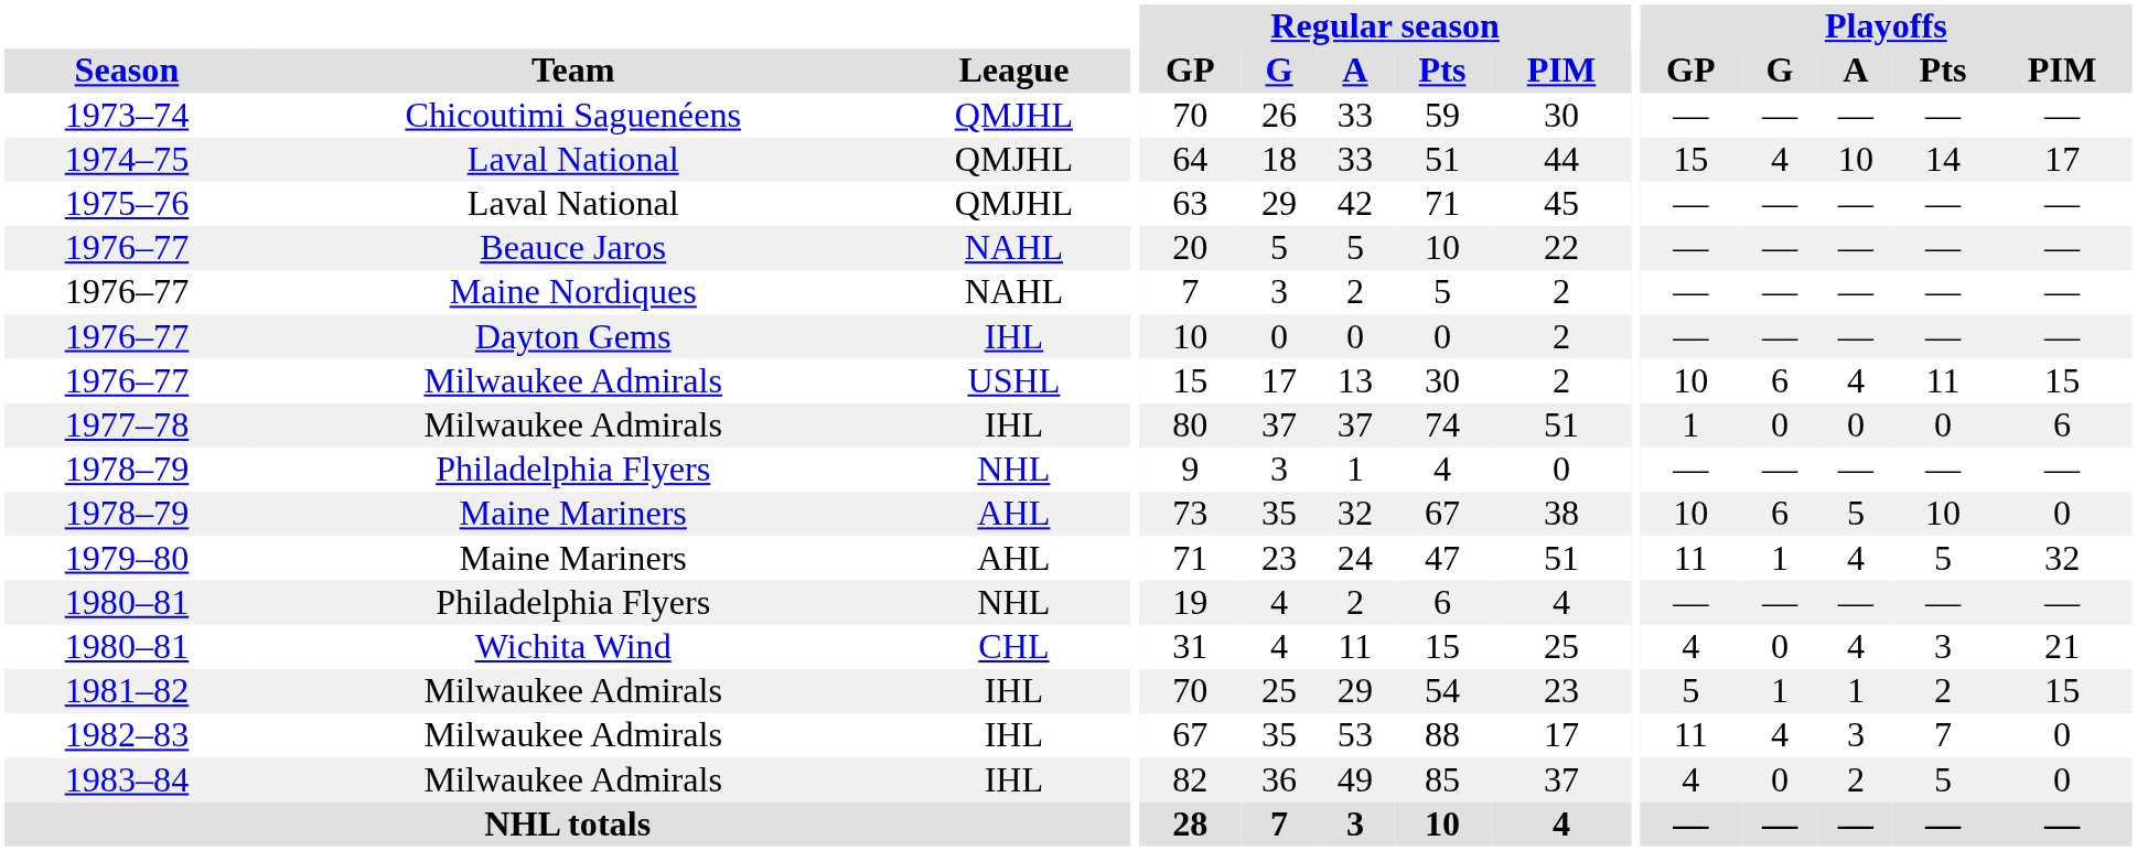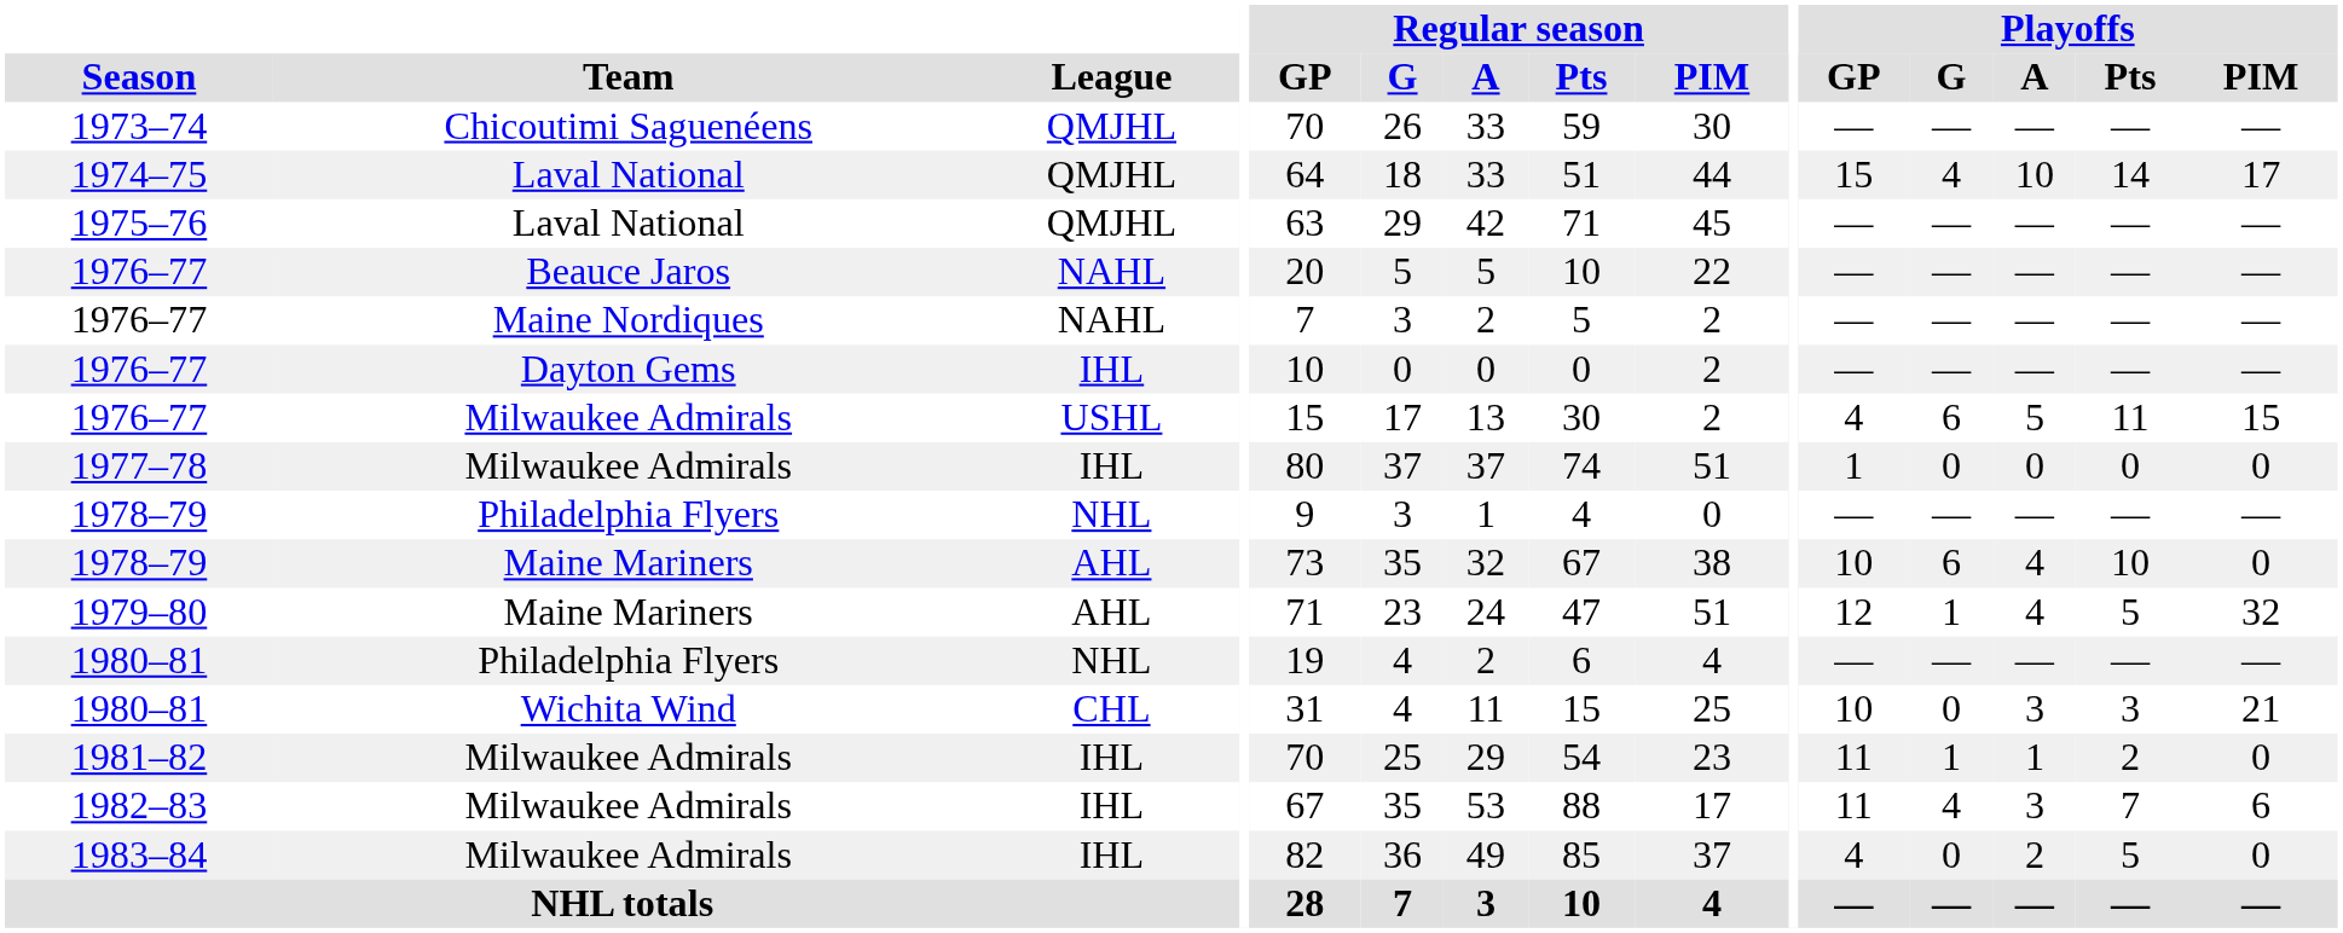 <table border="0" cellpadding="1" cellspacing="0" style="text-align:center; width:60em">
 <tr bgcolor="#e0e0e0">
 <th colspan="3" bgcolor="#ffffff"></th>
 <th rowspan="100" bgcolor="#ffffff"></th>
 <th colspan="5"><a href='#'>Regular season</a></th>
 <th rowspan="100" bgcolor="#ffffff"></th>
 <th colspan="5"><a href='#'>Playoffs</a></th>
 </tr>
 <tr bgcolor="#e0e0e0">
 <th><a href='#'>Season</a></th>
 <th>Team</th>
 <th>League</th>
 <th>GP</th>
 <th><a href='#'>G</a></th>
 <th><a href='#'>A</a></th>
 <th><a href='#'>Pts</a></th>
 <th><a href='#'>PIM</a></th>
 <th>GP</th>
 <th>G</th>
 <th>A</th>
 <th>Pts</th>
 <th>PIM</th>
 </tr>
 <tr>
 <td><a href='#'>1973–74</a></td>
 <td><a href='#'>Chicoutimi Saguenéens</a></td>
 <td><a href='#'>QMJHL</a></td>
 <td>70</td>
 <td>26</td>
 <td>33</td>
 <td>59</td>
 <td>30</td>
 <td>—</td>
 <td>—</td>
 <td>—</td>
 <td>—</td>
 <td>—</td>
 </tr>
 <tr bgcolor="#f0f0f0">
 <td><a href='#'>1974–75</a></td>
 <td><a href='#'>Laval National</a></td>
 <td>QMJHL</td>
 <td>64</td>
 <td>18</td>
 <td>33</td>
 <td>51</td>
 <td>44</td>
 <td>15</td>
 <td>4</td>
 <td>10</td>
 <td>14</td>
 <td>17</td>
 </tr>
 <tr>
 <td><a href='#'>1975–76</a></td>
 <td>Laval National</td>
 <td>QMJHL</td>
 <td>63</td>
 <td>29</td>
 <td>42</td>
 <td>71</td>
 <td>45</td>
 <td>—</td>
 <td>—</td>
 <td>—</td>
 <td>—</td>
 <td>—</td>
 </tr>
 <tr bgcolor="#f0f0f0">
 <td><a href='#'>1976–77</a></td>
 <td><a href='#'>Beauce Jaros</a></td>
 <td><a href='#'>NAHL</a></td>
 <td>20</td>
 <td>5</td>
 <td>5</td>
 <td>10</td>
 <td>22</td>
 <td>—</td>
 <td>—</td>
 <td>—</td>
 <td>—</td>
 <td>—</td>
 </tr>
 <tr>
 <td>1976–77</td>
 <td><a href='#'>Maine Nordiques</a></td>
 <td>NAHL</td>
 <td>7</td>
 <td>3</td>
 <td>2</td>
 <td>5</td>
 <td>2</td>
 <td>—</td>
 <td>—</td>
 <td>—</td>
 <td>—</td>
 <td>—</td>
 </tr>
 <tr bgcolor="#f0f0f0">
 <td><a href='#'>1976–77</a></td>
 <td><a href='#'>Dayton Gems</a></td>
 <td><a href='#'>IHL</a></td>
 <td>10</td>
 <td>0</td>
 <td>0</td>
 <td>0</td>
 <td>2</td>
 <td>—</td>
 <td>—</td>
 <td>—</td>
 <td>—</td>
 <td>—</td>
 </tr>
 <tr>
 <td><a href='#'>1976–77</a></td>
 <td><a href='#'>Milwaukee Admirals</a></td>
 <td><a href='#'>USHL</a></td>
 <td>15</td>
 <td>17</td>
 <td>13</td>
 <td>30</td>
 <td>2</td>
-<td>10</td>
+<td>4</td>
 <td>6</td>
-<td>4</td>
+<td>5</td>
 <td>11</td>
 <td>15</td>
 </tr>
 <tr bgcolor="#f0f0f0">
 <td><a href='#'>1977–78</a></td>
 <td>Milwaukee Admirals</td>
 <td>IHL</td>
 <td>80</td>
 <td>37</td>
 <td>37</td>
 <td>74</td>
 <td>51</td>
 <td>1</td>
 <td>0</td>
 <td>0</td>
 <td>0</td>
-<td>6</td>
+<td>0</td>
 </tr>
 <tr>
 <td><a href='#'>1978–79</a></td>
 <td><a href='#'>Philadelphia Flyers</a></td>
 <td><a href='#'>NHL</a></td>
 <td>9</td>
 <td>3</td>
 <td>1</td>
 <td>4</td>
 <td>0</td>
 <td>—</td>
 <td>—</td>
 <td>—</td>
 <td>—</td>
 <td>—</td>
 </tr>
 <tr bgcolor="#f0f0f0">
 <td><a href='#'>1978–79</a></td>
 <td><a href='#'>Maine Mariners</a></td>
 <td><a href='#'>AHL</a></td>
 <td>73</td>
 <td>35</td>
 <td>32</td>
 <td>67</td>
 <td>38</td>
 <td>10</td>
 <td>6</td>
-<td>5</td>
+<td>4</td>
 <td>10</td>
 <td>0</td>
 </tr>
 <tr>
 <td><a href='#'>1979–80</a></td>
 <td>Maine Mariners</td>
 <td>AHL</td>
 <td>71</td>
 <td>23</td>
 <td>24</td>
 <td>47</td>
 <td>51</td>
-<td>11</td>
+<td>12</td>
 <td>1</td>
 <td>4</td>
 <td>5</td>
 <td>32</td>
 </tr>
 <tr bgcolor="#f0f0f0">
 <td><a href='#'>1980–81</a></td>
 <td>Philadelphia Flyers</td>
 <td>NHL</td>
 <td>19</td>
 <td>4</td>
 <td>2</td>
 <td>6</td>
 <td>4</td>
 <td>—</td>
 <td>—</td>
 <td>—</td>
 <td>—</td>
 <td>—</td>
 </tr>
 <tr>
 <td><a href='#'>1980–81</a></td>
 <td><a href='#'>Wichita Wind</a></td>
 <td><a href='#'>CHL</a></td>
 <td>31</td>
 <td>4</td>
 <td>11</td>
 <td>15</td>
 <td>25</td>
-<td>4</td>
+<td>10</td>
 <td>0</td>
-<td>4</td>
+<td>3</td>
 <td>3</td>
 <td>21</td>
 </tr>
 <tr bgcolor="#f0f0f0">
 <td><a href='#'>1981–82</a></td>
 <td>Milwaukee Admirals</td>
 <td>IHL</td>
 <td>70</td>
 <td>25</td>
 <td>29</td>
 <td>54</td>
 <td>23</td>
-<td>5</td>
+<td>11</td>
 <td>1</td>
 <td>1</td>
 <td>2</td>
-<td>15</td>
+<td>0</td>
 </tr>
 <tr>
 <td><a href='#'>1982–83</a></td>
 <td>Milwaukee Admirals</td>
 <td>IHL</td>
 <td>67</td>
 <td>35</td>
 <td>53</td>
 <td>88</td>
 <td>17</td>
 <td>11</td>
 <td>4</td>
 <td>3</td>
 <td>7</td>
-<td>0</td>
+<td>6</td>
 </tr>
 <tr bgcolor="#f0f0f0">
 <td><a href='#'>1983–84</a></td>
 <td>Milwaukee Admirals</td>
 <td>IHL</td>
 <td>82</td>
 <td>36</td>
 <td>49</td>
 <td>85</td>
 <td>37</td>
 <td>4</td>
 <td>0</td>
 <td>2</td>
 <td>5</td>
 <td>0</td>
 </tr>
 <tr bgcolor="#e0e0e0">
 <th colspan="3">NHL totals</th>
 <th>28</th>
 <th>7</th>
 <th>3</th>
 <th>10</th>
 <th>4</th>
 <th>—</th>
 <th>—</th>
 <th>—</th>
 <th>—</th>
 <th>—</th>
 </tr>
 </table>
